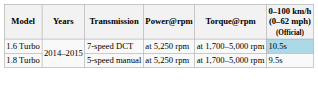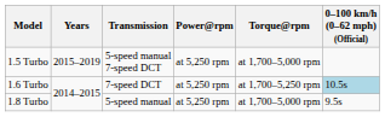 <table class="wikitable sortable collapsible" style="text-align:left; font-size:90%;">
 <tr>
 <th>Model</th>
 <th>Years</th>
 <th>Transmission</th>
 <th>Power@rpm</th>
 <th>Torque@rpm</th>
 <th>0–100 km/h<br>(0–62 mph)<br><small>(Official)</small></th>
 </tr>
 <tr>
+<td>1.5 Turbo</td>
+<td>2015–2019</td>
+<td>5-speed manual<br>7-speed DCT</td>
+<td> at 5,250 rpm</td>
+<td> at 1,700–5,000 rpm</td>
+<td></td>
+</tr>
+<tr>
 <td>1.6 Turbo</td>
 <td rowspan=2>2014–2015</td>
 <td>7-speed DCT</td>
 <td> at 5,250 rpm</td>
-<td> at 1,700–5,000 rpm</td>
+<td> at 1,700–5,250 rpm</td>
 <td style="background: lightblue;">10.5s</td>
 </tr>
 <tr>
 <td>1.8 Turbo</td>
 <td>5-speed manual</td>
 <td> at 5,250 rpm</td>
 <td> at 1,700–5,000 rpm</td>
 <td>9.5s</td>
 </tr>
 </table>
